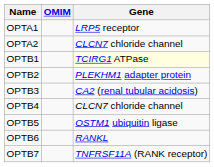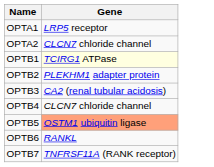 <table class="wikitable">
 <tr>
 <th>Name</th>
-<th><a href='#'>OMIM</a></th>
 <th>Gene</th>
 </tr>
 <tr>
 <td>OPTA1</td>
-<td></td>
 <td><em><a href='#'>LRP5</a></em> receptor</td>
 </tr>
 <tr>
 <td>OPTA2</td>
-<td></td>
 <td><em><a href='#'>CLCN7</a></em> chloride channel</td>
 </tr>
 <tr>
 <td>OPTB1</td>
-<td></td>
 <td style="background: lightyellow;"><em><a href='#'>TCIRG1</a></em> ATPase</td>
 </tr>
 <tr>
 <td>OPTB2</td>
-<td></td>
 <td><em><a href='#'>PLEKHM1</a></em> <a href='#'>adapter protein</a></td>
 </tr>
 <tr>
 <td>OPTB3</td>
-<td></td>
 <td><em><a href='#'>CA2</a></em> (<a href='#'>renal tubular acidosis</a>)</td>
 </tr>
 <tr>
 <td>OPTB4</td>
-<td></td>
 <td><em>CLCN7</em> chloride channel</td>
 </tr>
 <tr>
 <td>OPTB5</td>
-<td></td>
-<td><em><a href='#'>OSTM1</a></em> <a href='#'>ubiquitin</a> ligase</td>
+<td style="background: lightsalmon;"><em><a href='#'>OSTM1</a></em> <a href='#'>ubiquitin</a> ligase</td>
 </tr>
 <tr>
 <td>OPTB6</td>
-<td></td>
 <td><em><a href='#'>RANKL</a></em></td>
 </tr>
 <tr>
 <td>OPTB7</td>
-<td></td>
 <td><em><a href='#'>TNFRSF11A</a></em> (RANK receptor)</td>
 </tr>
 </table>
